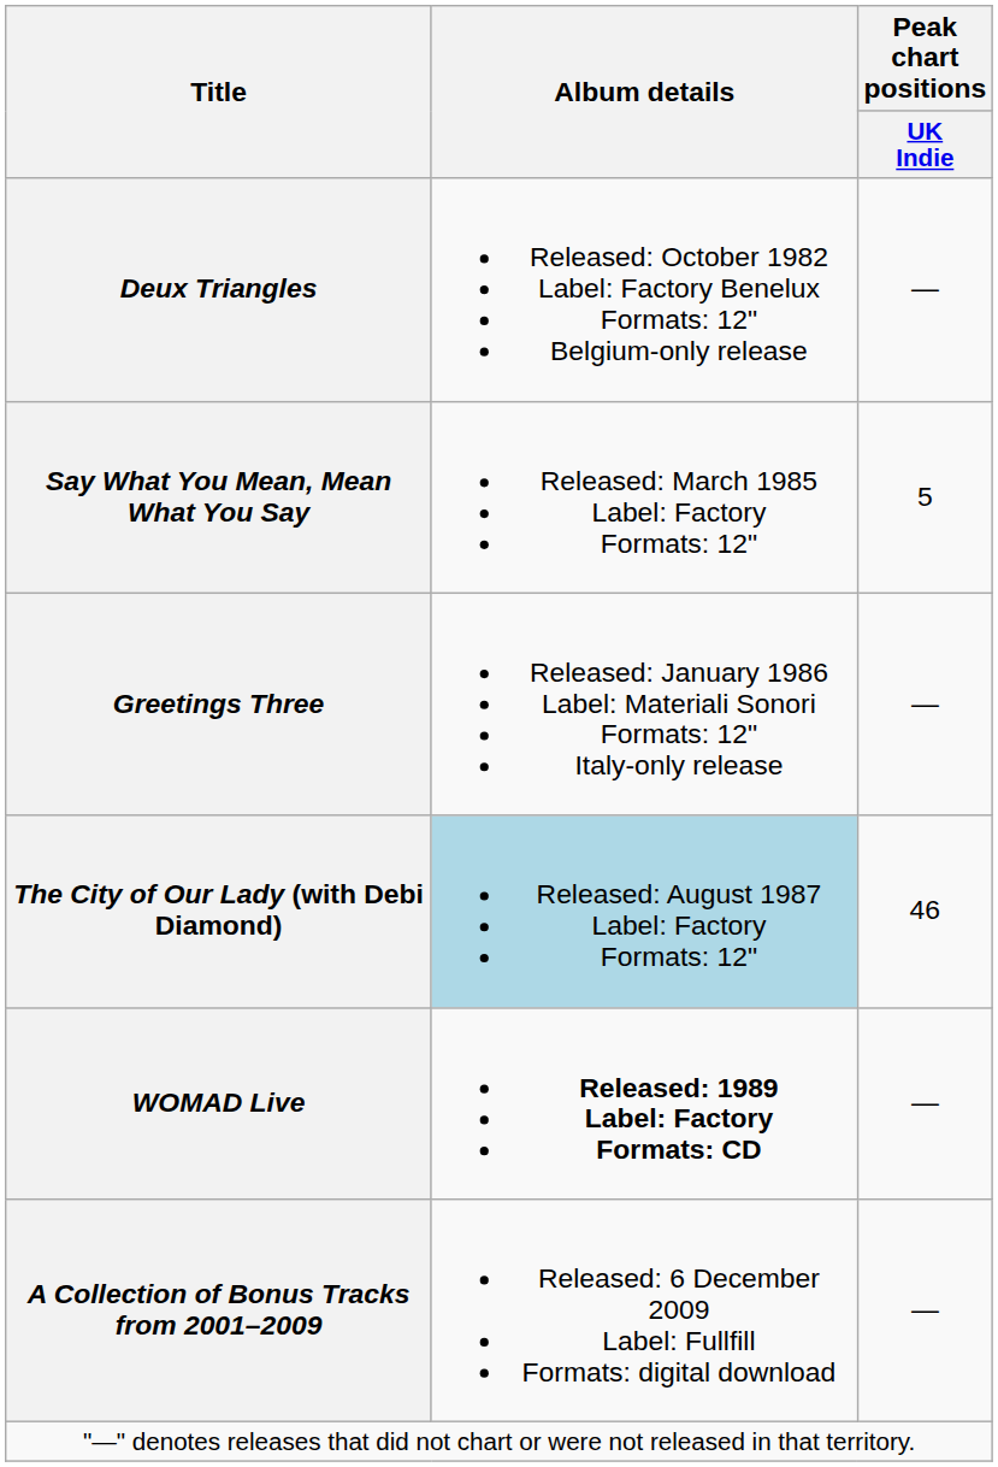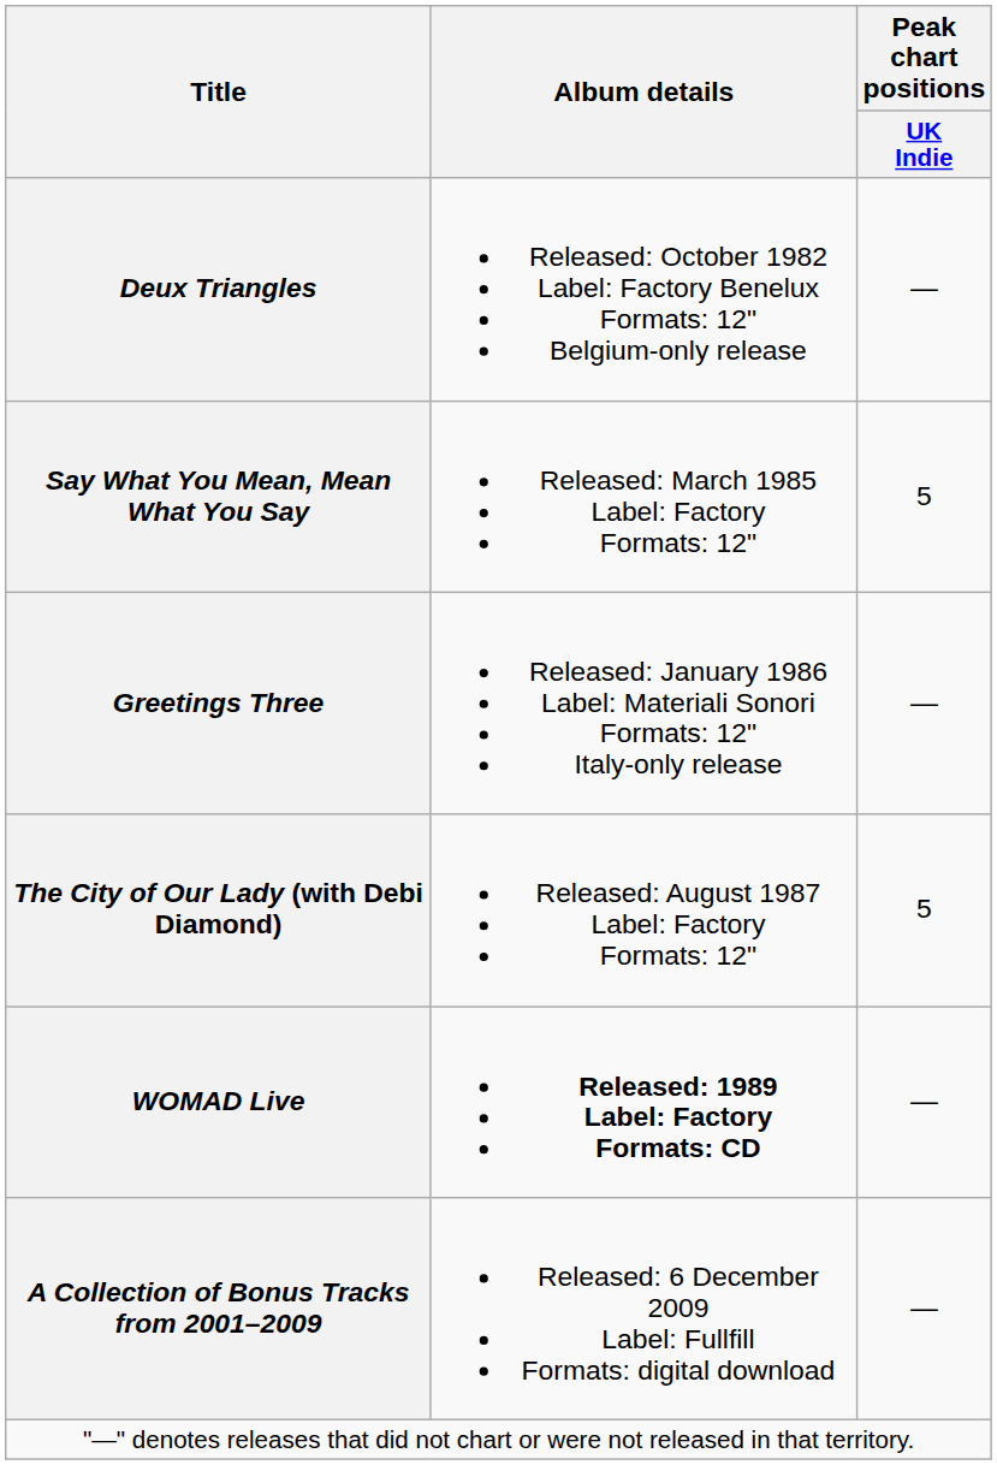 <table class="wikitable plainrowheaders" style="text-align:center;">
 <tr>
 <th rowspan="2" scope="col" style="width:15em;">Title</th>
 <th rowspan="2" scope="col" style="width:15em;">Album details</th>
 <th>Peak chart positions</th>
 </tr>
 <tr>
 <th scope="col" style="width:2em;font-size:90%;"><a href='#'>UK<br>Indie</a><br></th>
 </tr>
 <tr>
 <th scope="row"><em>Deux Triangles</em></th>
 <td><br><ul><li>Released: October 1982</li><li>Label: Factory Benelux</li><li>Formats: 12"</li><li>Belgium-only release</li></ul></td>
 <td>—</td>
 </tr>
 <tr>
 <th scope="row"><em>Say What You Mean, Mean What You Say</em></th>
 <td><br><ul><li>Released: March 1985</li><li>Label: Factory</li><li>Formats: 12"</li></ul></td>
 <td>5</td>
 </tr>
 <tr>
 <th scope="row"><em>Greetings Three</em></th>
 <td><br><ul><li>Released: January 1986</li><li>Label: Materiali Sonori</li><li>Formats: 12"</li><li>Italy-only release</li></ul></td>
 <td>—</td>
 </tr>
 <tr>
 <th scope="row"><em>The City of Our Lady</em> (with Debi Diamond)</th>
-<td style="background: lightblue;"><br><ul><li>Released: August 1987</li><li>Label: Factory</li><li>Formats: 12"</li></ul></td>
-<td>46</td>
+<td><br><ul><li>Released: August 1987</li><li>Label: Factory</li><li>Formats: 12"</li></ul></td>
+<td>5</td>
 </tr>
 <tr>
 <th scope="row"><em>WOMAD Live</em></th>
 <td><strong><br><ul><li>Released: 1989</li><li>Label: Factory</li><li>Formats: CD</li></ul></strong></td>
 <td>—</td>
 </tr>
 <tr>
 <th scope="row"><em>A Collection of Bonus Tracks from 2001–2009</em></th>
 <td><br><ul><li>Released: 6 December 2009</li><li>Label: Fullfill</li><li>Formats: digital download</li></ul></td>
 <td>—</td>
 </tr>
 <tr>
 <td colspan="3" style="font-size:90%">"—" denotes releases that did not chart or were not released in that territory.</td>
 </tr>
 </table>
